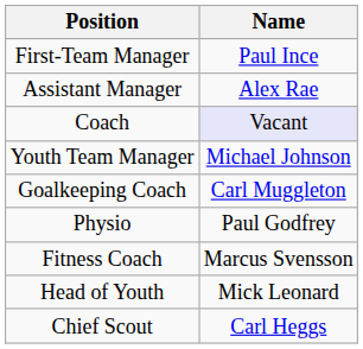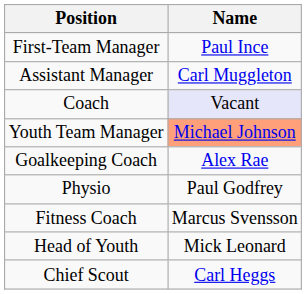 <table class="wikitable" style="text-align: center">
 <tr>
 <th>Position</th>
 <th>Name</th>
 </tr>
 <tr>
 <td>First-Team Manager</td>
 <td><a href='#'>Paul Ince</a></td>
 </tr>
 <tr>
 <td>Assistant Manager</td>
-<td><a href='#'>Alex Rae</a></td>
+<td><a href='#'>Carl Muggleton</a></td>
 </tr>
 <tr>
 <td>Coach</td>
 <td style="background: lavender;">Vacant</td>
 </tr>
 <tr>
 <td>Youth Team Manager</td>
-<td><a href='#'>Michael Johnson</a></td>
+<td style="background: lightsalmon;"><a href='#'>Michael Johnson</a></td>
 </tr>
 <tr>
 <td>Goalkeeping Coach</td>
-<td><a href='#'>Carl Muggleton</a></td>
+<td><a href='#'>Alex Rae</a></td>
 </tr>
 <tr>
 <td>Physio</td>
 <td>Paul Godfrey</td>
 </tr>
 <tr>
 <td>Fitness Coach</td>
 <td>Marcus Svensson</td>
 </tr>
 <tr>
 <td>Head of Youth</td>
 <td>Mick Leonard</td>
 </tr>
 <tr>
 <td>Chief Scout</td>
 <td><a href='#'>Carl Heggs</a></td>
 </tr>
 </table>
